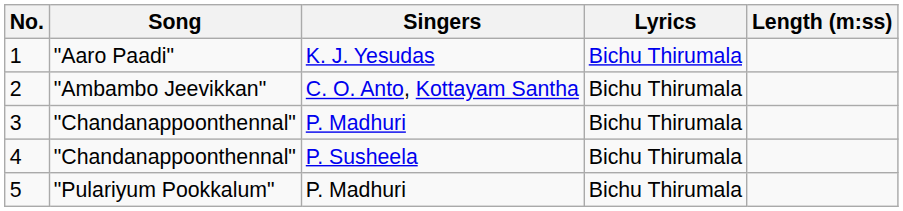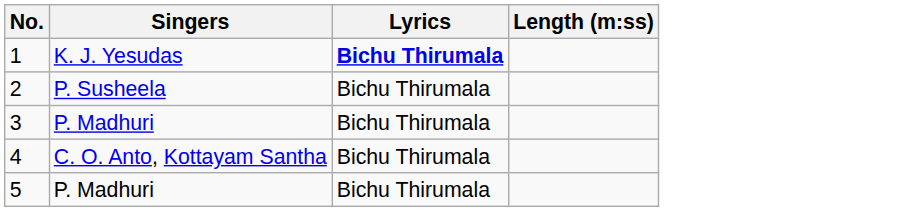 <table class="wikitable" style="font-size:95%;">
 <tr>
 <th>No.</th>
-<th>Song</th>
 <th>Singers</th>
 <th>Lyrics</th>
 <th>Length (m:ss)</th>
 </tr>
 <tr>
 <td>1</td>
-<td>"Aaro Paadi"</td>
 <td><a href='#'>K. J. Yesudas</a></td>
-<td><a href='#'>Bichu Thirumala</a></td>
+<td><strong><a href='#'>Bichu Thirumala</a></strong></td>
 <td></td>
 </tr>
 <tr>
 <td>2</td>
-<td>"Ambambo Jeevikkan"</td>
-<td><a href='#'>C. O. Anto</a>, <a href='#'>Kottayam Santha</a></td>
+<td><a href='#'>P. Susheela</a></td>
 <td>Bichu Thirumala</td>
 <td></td>
 </tr>
 <tr>
 <td>3</td>
-<td>"Chandanappoonthennal"</td>
 <td><a href='#'>P. Madhuri</a></td>
 <td>Bichu Thirumala</td>
 <td></td>
 </tr>
 <tr>
 <td>4</td>
-<td>"Chandanappoonthennal"</td>
-<td><a href='#'>P. Susheela</a></td>
+<td><a href='#'>C. O. Anto</a>, <a href='#'>Kottayam Santha</a></td>
 <td>Bichu Thirumala</td>
 <td></td>
 </tr>
 <tr>
 <td>5</td>
-<td>"Pulariyum Pookkalum"</td>
 <td>P. Madhuri</td>
 <td>Bichu Thirumala</td>
 <td></td>
 </tr>
 </table>
